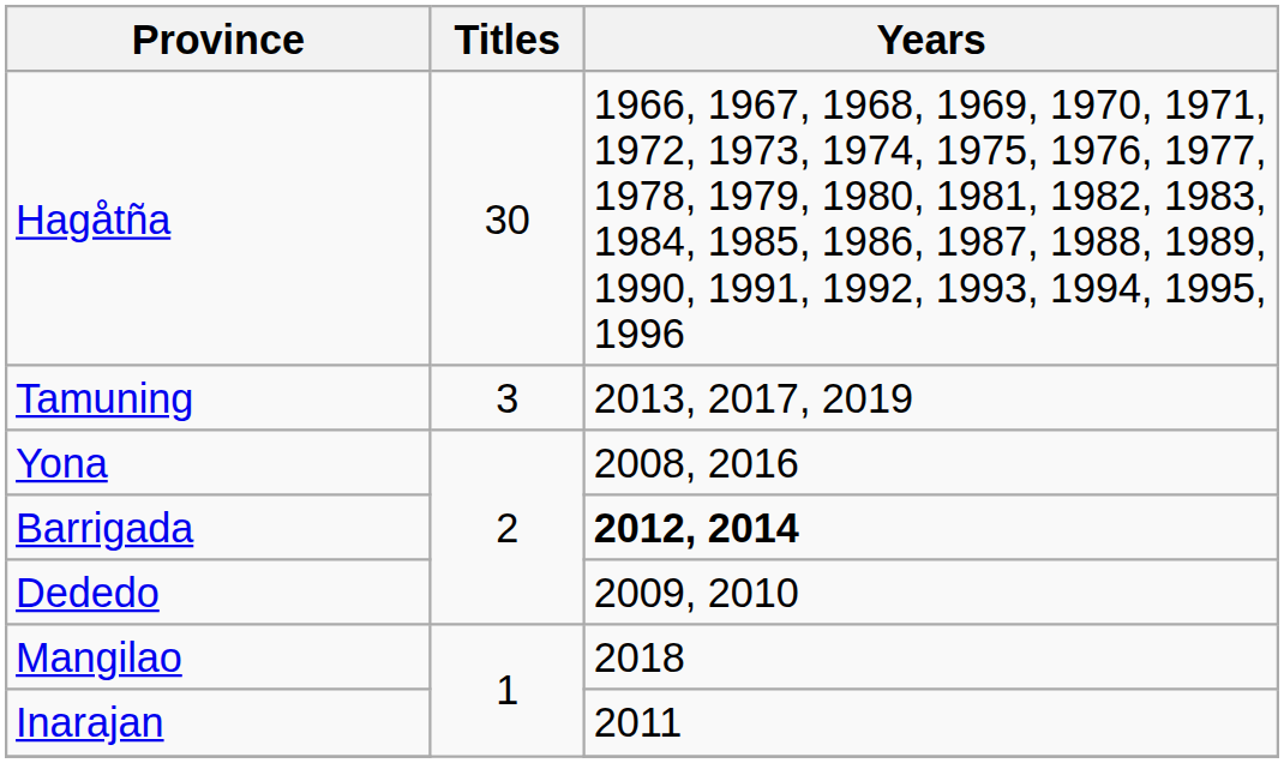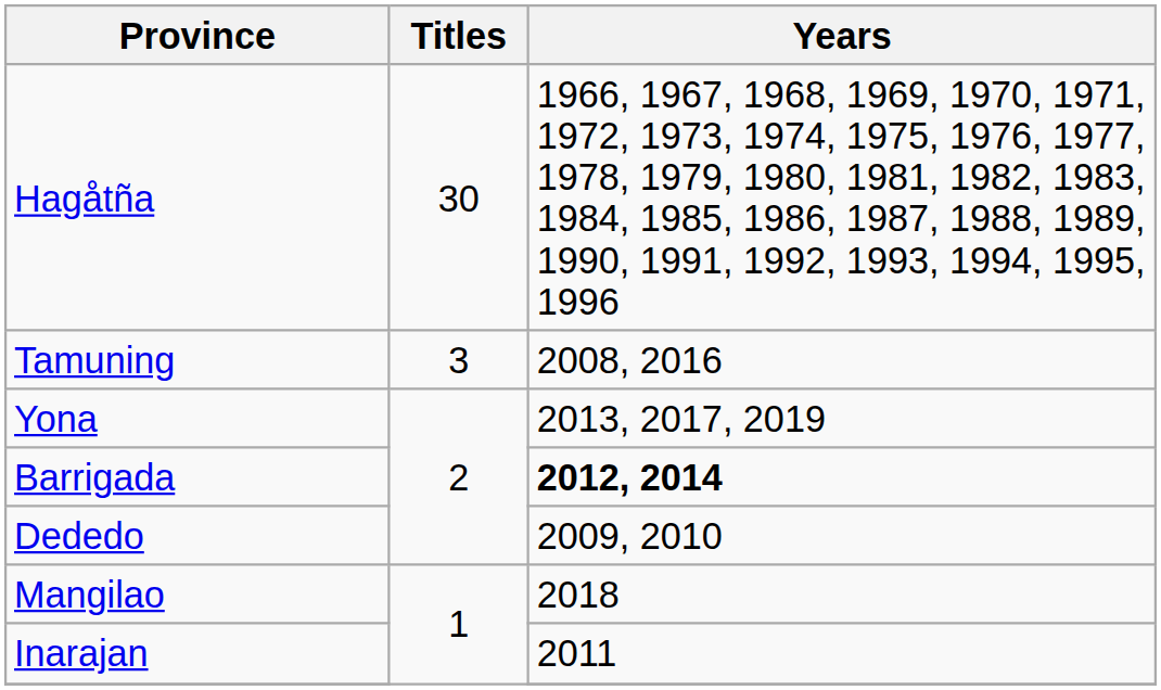 <table class="wikitable " style="font-size: 95%;">
 <tr>
 <th width="150">Province</th>
 <th width="50">Titles</th>
 <th width="250">Years</th>
 </tr>
 <tr>
 <td><a href='#'>Hagåtña</a></td>
 <td rowspan="1" style="text-align: center">30</td>
 <td>1966, 1967, 1968, 1969, 1970, 1971, 1972, 1973, 1974, 1975, 1976, 1977, 1978, 1979, 1980, 1981, 1982, 1983, 1984, 1985, 1986, 1987, 1988, 1989, 1990, 1991, 1992, 1993, 1994, 1995, 1996</td>
 </tr>
 <tr>
 <td><a href='#'>Tamuning</a></td>
 <td rowspan="1" style="text-align: center">3</td>
-<td>2013, 2017, 2019</td>
+<td>2008, 2016</td>
 </tr>
 <tr>
 <td><a href='#'>Yona</a></td>
 <td rowspan="3" style="text-align: center">2</td>
-<td>2008, 2016</td>
+<td>2013, 2017, 2019</td>
 </tr>
 <tr>
 <td><a href='#'>Barrigada</a></td>
 <td><strong>2012, 2014</strong></td>
 </tr>
 <tr>
 <td><a href='#'>Dededo</a></td>
 <td>2009, 2010</td>
 </tr>
 <tr>
 <td><a href='#'>Mangilao</a></td>
 <td rowspan="7" style="text-align: center">1</td>
 <td>2018</td>
 </tr>
 <tr>
 <td><a href='#'>Inarajan</a></td>
 <td>2011</td>
 </tr>
 <tr>
 </tr>
 </table>
